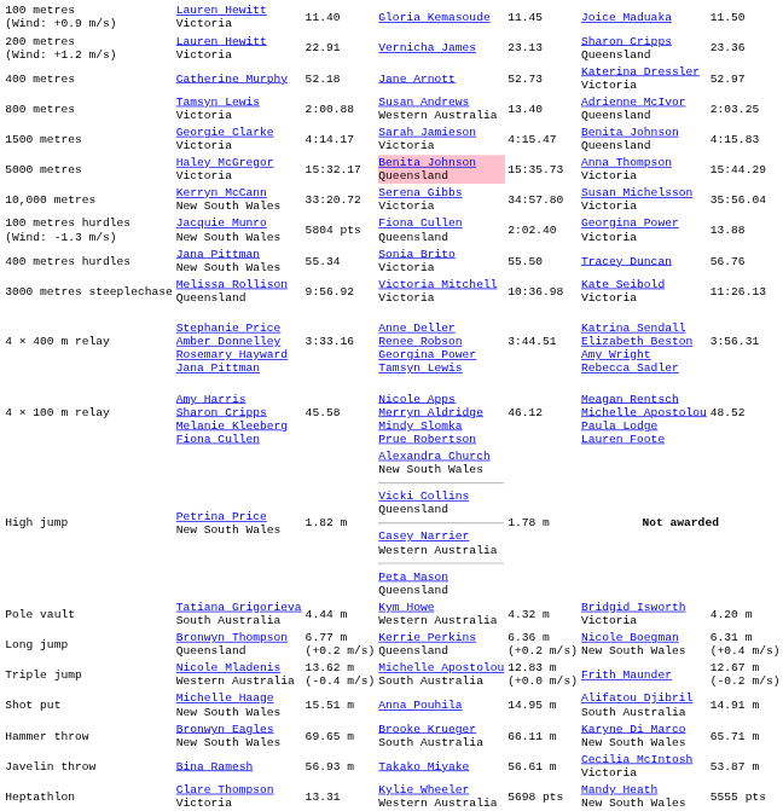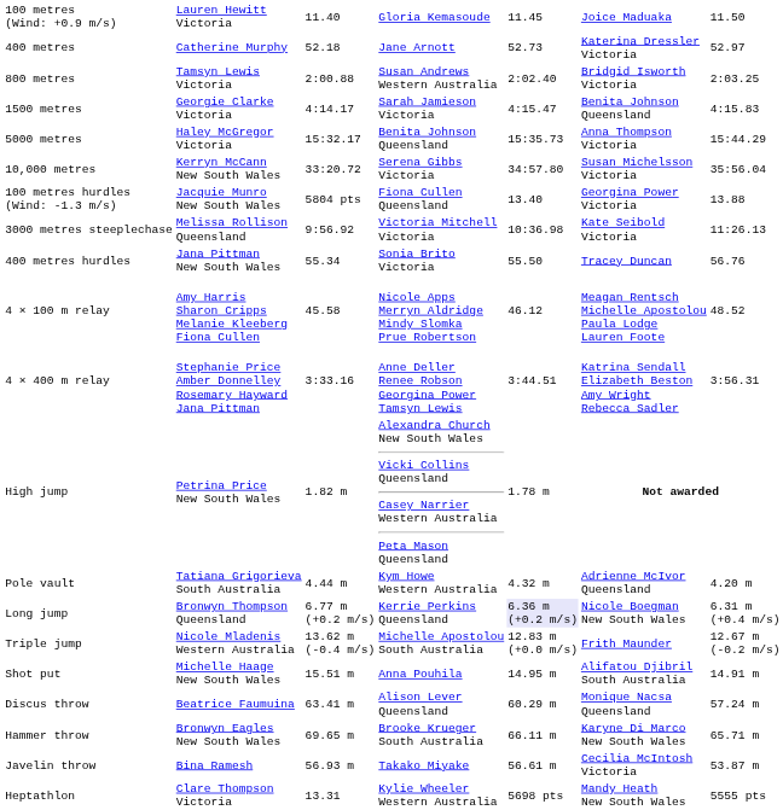 <table>
 <tr>
 <td>100 metres<br>(Wind: +0.9 m/s)</td>
 <td><a href='#'>Lauren Hewitt</a><br>Victoria</td>
 <td>11.40</td>
 <td><a href='#'>Gloria Kemasoude</a><br></td>
 <td>11.45</td>
 <td><a href='#'>Joice Maduaka</a><br></td>
 <td>11.50</td>
-</tr>
-<tr>
-<td>200 metres<br>(Wind: +1.2 m/s)</td>
-<td><a href='#'>Lauren Hewitt</a><br>Victoria</td>
-<td>22.91</td>
-<td><a href='#'>Vernicha James</a><br></td>
-<td>23.13</td>
-<td><a href='#'>Sharon Cripps</a><br>Queensland</td>
-<td>23.36</td>
 </tr>
 <tr>
 <td>400 metres</td>
 <td><a href='#'>Catherine Murphy</a><br></td>
 <td>52.18</td>
 <td><a href='#'>Jane Arnott</a><br></td>
 <td>52.73</td>
 <td><a href='#'>Katerina Dressler</a><br>Victoria</td>
 <td>52.97</td>
 </tr>
 <tr>
 <td>800 metres</td>
 <td><a href='#'>Tamsyn Lewis</a><br>Victoria</td>
 <td>2:00.88</td>
 <td><a href='#'>Susan Andrews</a><br>Western Australia</td>
-<td>13.40</td>
-<td><a href='#'>Adrienne McIvor</a><br>Queensland</td>
+<td>2:02.40</td>
+<td><a href='#'>Bridgid Isworth</a><br>Victoria</td>
 <td>2:03.25</td>
 </tr>
 <tr>
 <td>1500 metres</td>
 <td><a href='#'>Georgie Clarke</a><br>Victoria</td>
 <td>4:14.17</td>
 <td><a href='#'>Sarah Jamieson</a><br>Victoria</td>
 <td>4:15.47</td>
 <td><a href='#'>Benita Johnson</a><br>Queensland</td>
 <td>4:15.83</td>
 </tr>
 <tr>
 <td>5000 metres</td>
 <td><a href='#'>Haley McGregor</a><br>Victoria</td>
 <td>15:32.17</td>
-<td style="background: pink;"><a href='#'>Benita Johnson</a><br>Queensland</td>
+<td><a href='#'>Benita Johnson</a><br>Queensland</td>
 <td>15:35.73</td>
 <td><a href='#'>Anna Thompson</a><br>Victoria</td>
 <td>15:44.29</td>
 </tr>
 <tr>
 <td>10,000 metres</td>
 <td><a href='#'>Kerryn McCann</a><br>New South Wales</td>
 <td>33:20.72</td>
 <td><a href='#'>Serena Gibbs</a><br>Victoria</td>
 <td>34:57.80</td>
 <td><a href='#'>Susan Michelsson</a><br>Victoria</td>
 <td>35:56.04</td>
 </tr>
 <tr>
 <td>100 metres hurdles<br>(Wind: -1.3 m/s)</td>
 <td><a href='#'>Jacquie Munro</a><br>New South Wales</td>
 <td>5804 pts</td>
 <td><a href='#'>Fiona Cullen</a><br>Queensland</td>
-<td>2:02.40</td>
+<td>13.40</td>
 <td><a href='#'>Georgina Power</a><br>Victoria</td>
 <td>13.88</td>
+</tr>
+<tr>
+<td>3000 metres steeplechase</td>
+<td><a href='#'>Melissa Rollison</a><br>Queensland</td>
+<td>9:56.92</td>
+<td><a href='#'>Victoria Mitchell</a><br>Victoria</td>
+<td>10:36.98</td>
+<td><a href='#'>Kate Seibold</a><br>Victoria</td>
+<td>11:26.13</td>
 </tr>
 <tr>
 <td>400 metres hurdles</td>
 <td><a href='#'>Jana Pittman</a><br>New South Wales</td>
 <td>55.34</td>
 <td><a href='#'>Sonia Brito</a><br>Victoria</td>
 <td>55.50</td>
 <td><a href='#'>Tracey Duncan</a><br></td>
 <td>56.76</td>
 </tr>
 <tr>
-<td>3000 metres steeplechase</td>
-<td><a href='#'>Melissa Rollison</a><br>Queensland</td>
-<td>9:56.92</td>
-<td><a href='#'>Victoria Mitchell</a><br>Victoria</td>
-<td>10:36.98</td>
-<td><a href='#'>Kate Seibold</a><br>Victoria</td>
-<td>11:26.13</td>
+<td>4 × 100 m relay</td>
+<td><br><a href='#'>Amy Harris</a><br><a href='#'>Sharon Cripps</a><br><a href='#'>Melanie Kleeberg</a><br><a href='#'>Fiona Cullen</a></td>
+<td>45.58</td>
+<td><br><a href='#'>Nicole Apps</a><br><a href='#'>Merryn Aldridge</a><br><a href='#'>Mindy Slomka</a><br><a href='#'>Prue Robertson</a></td>
+<td>46.12</td>
+<td><br><a href='#'>Meagan Rentsch</a><br><a href='#'>Michelle Apostolou</a><br><a href='#'>Paula Lodge</a><br><a href='#'>Lauren Foote</a></td>
+<td>48.52</td>
 </tr>
 <tr>
 <td>4 × 400 m relay</td>
 <td><br><a href='#'>Stephanie Price</a><br><a href='#'>Amber Donnelley</a><br><a href='#'>Rosemary Hayward</a><br><a href='#'>Jana Pittman</a></td>
 <td>3:33.16</td>
 <td><br><a href='#'>Anne Deller</a><br><a href='#'>Renee Robson</a><br><a href='#'>Georgina Power</a><br><a href='#'>Tamsyn Lewis</a></td>
 <td>3:44.51</td>
 <td><br><a href='#'>Katrina Sendall</a><br><a href='#'>Elizabeth Beston</a><br><a href='#'>Amy Wright</a><br><a href='#'>Rebecca Sadler</a></td>
 <td>3:56.31</td>
-</tr>
-<tr>
-<td>4 × 100 m relay</td>
-<td><br><a href='#'>Amy Harris</a><br><a href='#'>Sharon Cripps</a><br><a href='#'>Melanie Kleeberg</a><br><a href='#'>Fiona Cullen</a></td>
-<td>45.58</td>
-<td><br><a href='#'>Nicole Apps</a><br><a href='#'>Merryn Aldridge</a><br><a href='#'>Mindy Slomka</a><br><a href='#'>Prue Robertson</a></td>
-<td>46.12</td>
-<td><br><a href='#'>Meagan Rentsch</a><br><a href='#'>Michelle Apostolou</a><br><a href='#'>Paula Lodge</a><br><a href='#'>Lauren Foote</a></td>
-<td>48.52</td>
 </tr>
 <tr>
 <td>High jump</td>
 <td><a href='#'>Petrina Price</a><br>New South Wales</td>
 <td>1.82 m</td>
 <td><a href='#'>Alexandra Church</a><br>New South Wales<hr><a href='#'>Vicki Collins</a><br>Queensland<hr><a href='#'>Casey Narrier</a><br>Western Australia<hr><a href='#'>Peta Mason</a><br>Queensland</td>
 <td>1.78 m</td>
 <th colspan=2>Not awarded</th>
 </tr>
 <tr>
 <td>Pole vault</td>
 <td><a href='#'>Tatiana Grigorieva</a><br>South Australia</td>
 <td>4.44 m</td>
 <td><a href='#'>Kym Howe</a><br>Western Australia</td>
 <td>4.32 m</td>
-<td><a href='#'>Bridgid Isworth</a><br>Victoria</td>
+<td><a href='#'>Adrienne McIvor</a><br>Queensland</td>
 <td>4.20 m</td>
 </tr>
 <tr>
 <td>Long jump</td>
 <td><a href='#'>Bronwyn Thompson</a><br>Queensland</td>
 <td>6.77 m <br>(+0.2 m/s)</td>
 <td><a href='#'>Kerrie Perkins</a><br>Queensland</td>
-<td>6.36 m <br>(+0.2 m/s)</td>
+<td style="background: lavender;">6.36 m <br>(+0.2 m/s)</td>
 <td><a href='#'>Nicole Boegman</a><br>New South Wales</td>
 <td>6.31 m <br>(+0.4 m/s)</td>
 </tr>
 <tr>
 <td>Triple jump</td>
 <td><a href='#'>Nicole Mladenis</a><br>Western Australia</td>
 <td>13.62 m <br>(-0.4 m/s)</td>
 <td><a href='#'>Michelle Apostolou</a><br>South Australia</td>
 <td>12.83 m <br>(+0.0 m/s)</td>
 <td><a href='#'>Frith Maunder</a><br></td>
 <td>12.67 m <br>(-0.2 m/s)</td>
 </tr>
 <tr>
 <td>Shot put</td>
 <td><a href='#'>Michelle Haage</a><br>New South Wales</td>
 <td>15.51 m</td>
 <td><a href='#'>Anna Pouhila</a><br></td>
 <td>14.95 m</td>
 <td><a href='#'>Alifatou Djibril</a><br>South Australia</td>
 <td>14.91 m</td>
+</tr>
+<tr>
+<td>Discus throw</td>
+<td><a href='#'>Beatrice Faumuina</a><br></td>
+<td>63.41 m</td>
+<td><a href='#'>Alison Lever</a><br>Queensland</td>
+<td>60.29 m</td>
+<td><a href='#'>Monique Nacsa</a><br>Queensland</td>
+<td>57.24 m</td>
 </tr>
 <tr>
 <td>Hammer throw</td>
 <td><a href='#'>Bronwyn Eagles</a><br>New South Wales</td>
 <td>69.65 m</td>
 <td><a href='#'>Brooke Krueger</a><br>South Australia</td>
 <td>66.11 m</td>
 <td><a href='#'>Karyne Di Marco</a><br>New South Wales</td>
 <td>65.71 m</td>
 </tr>
 <tr>
 <td>Javelin throw</td>
 <td><a href='#'>Bina Ramesh</a><br></td>
 <td>56.93 m</td>
 <td><a href='#'>Takako Miyake</a><br></td>
 <td>56.61 m</td>
 <td><a href='#'>Cecilia McIntosh</a><br>Victoria</td>
 <td>53.87 m</td>
 </tr>
 <tr>
 <td>Heptathlon</td>
 <td><a href='#'>Clare Thompson</a><br>Victoria</td>
 <td>13.31</td>
 <td><a href='#'>Kylie Wheeler</a><br>Western Australia</td>
 <td>5698 pts</td>
 <td><a href='#'>Mandy Heath</a><br>New South Wales</td>
 <td>5555 pts</td>
 </tr>
 <tr>
 </tr>
 </table>
